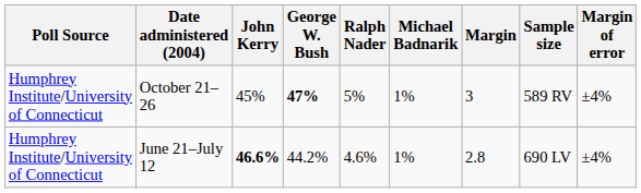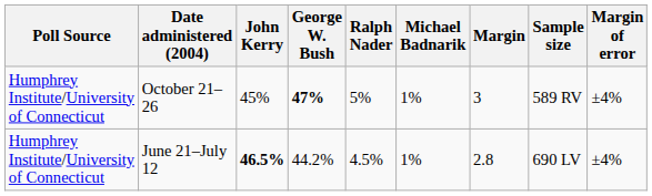 <table class="wikitable">
 <tr>
 <th>Poll Source</th>
 <th>Date administered (2004)</th>
 <th>John Kerry</th>
 <th>George W. Bush</th>
 <th>Ralph Nader</th>
 <th>Michael Badnarik</th>
 <th>Margin</th>
 <th>Sample size</th>
 <th>Margin of error</th>
 </tr>
 <tr>
 <td><a href='#'>Humphrey Institute</a>/<a href='#'>University of Connecticut</a></td>
 <td>October 21–26</td>
 <td>45%</td>
 <td><strong>47%</strong></td>
 <td>5%</td>
 <td>1%</td>
 <td>3</td>
 <td>589 RV</td>
 <td>±4%</td>
 </tr>
 <tr>
 <td><a href='#'>Humphrey Institute</a>/<a href='#'>University of Connecticut</a></td>
 <td>June 21–July 12</td>
-<td><strong>46.6%</strong></td>
+<td><strong>46.5%</strong></td>
 <td>44.2%</td>
-<td>4.6%</td>
+<td>4.5%</td>
 <td>1%</td>
 <td>2.8</td>
 <td>690 LV</td>
 <td>±4%</td>
 </tr>
 </table>
